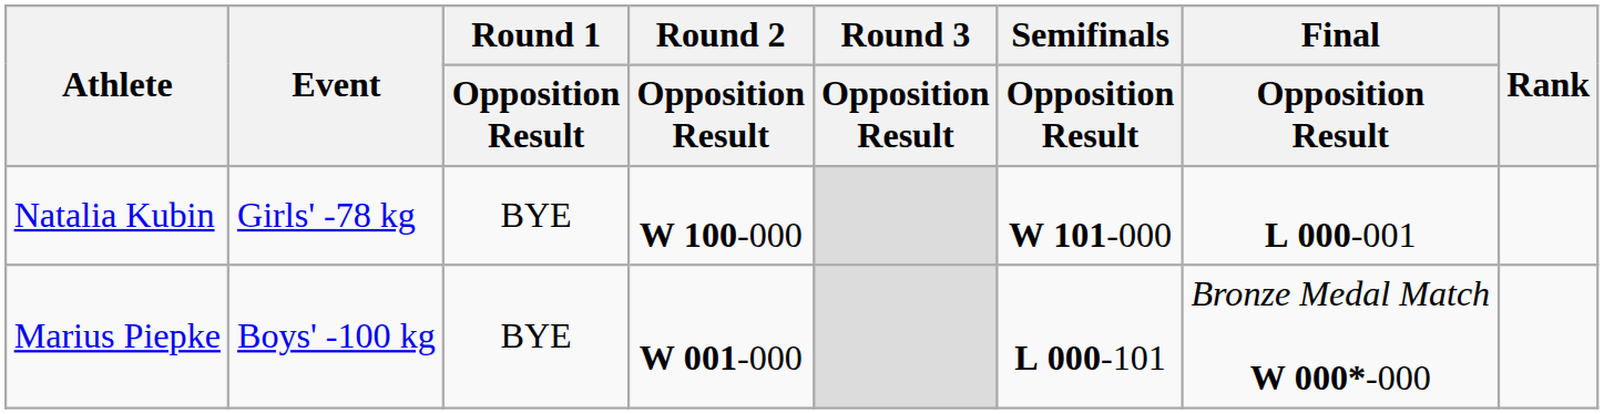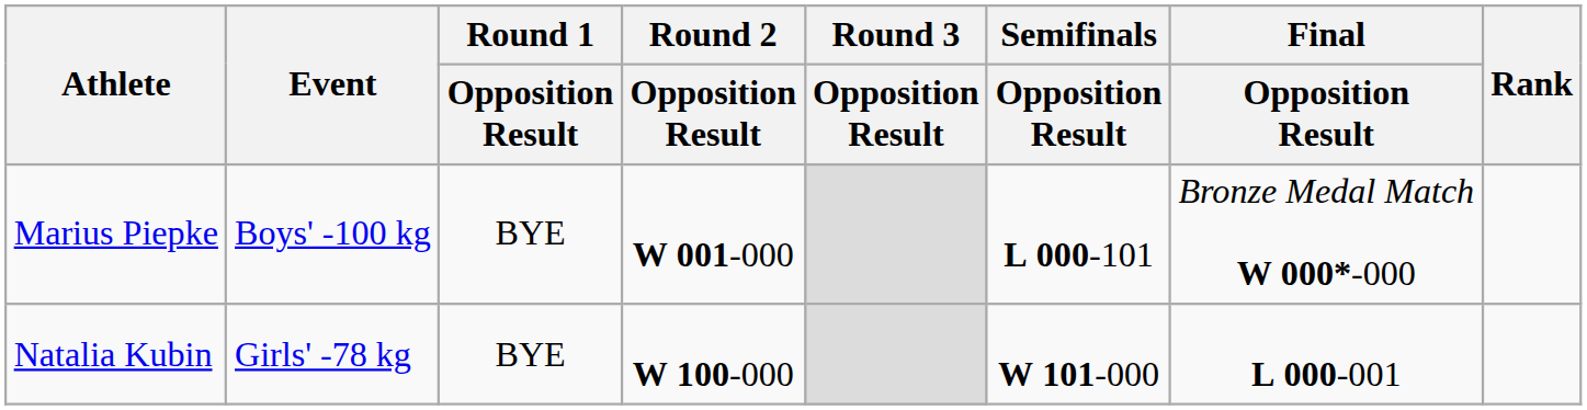 <table class="wikitable" border="1" style="font-size:90%">
 <tr>
 <th rowspan=2>Athlete</th>
 <th rowspan=2>Event</th>
 <th>Round 1</th>
 <th>Round 2</th>
 <th>Round 3</th>
 <th>Semifinals</th>
 <th>Final</th>
 <th rowspan=2>Rank</th>
 </tr>
 <tr>
 <th>Opposition<br>Result</th>
 <th>Opposition<br>Result</th>
 <th>Opposition<br>Result</th>
 <th>Opposition<br>Result</th>
 <th>Opposition<br>Result</th>
 </tr>
 <tr>
+<td><a href='#'>Marius Piepke</a></td>
+<td><a href='#'>Boys' -100 kg</a></td>
+<td align=center>BYE</td>
+<td align=center> <br> <strong>W</strong> <strong>001</strong>-000</td>
+<td bgcolor=#DCDCDC></td>
+<td align=center> <br> <strong>L</strong> <strong>000</strong>-101</td>
+<td align=center><em>Bronze Medal Match</em><br> <br> <strong>W</strong> <strong>000*</strong>-000</td>
+<td align=center></td>
+</tr>
+<tr>
 <td><a href='#'>Natalia Kubin</a></td>
 <td><a href='#'>Girls' -78 kg</a></td>
 <td align=center>BYE</td>
 <td align=center> <br> <strong>W</strong> <strong>100</strong>-000</td>
 <td bgcolor=#DCDCDC></td>
 <td align=center> <br> <strong>W</strong> <strong>101</strong>-000</td>
 <td align=center> <br> <strong>L</strong> <strong>000</strong>-001</td>
 <td align=center></td>
 </tr>
-<tr>
-<td><a href='#'>Marius Piepke</a></td>
-<td><a href='#'>Boys' -100 kg</a></td>
-<td align=center>BYE</td>
-<td align=center> <br> <strong>W</strong> <strong>001</strong>-000</td>
-<td bgcolor=#DCDCDC></td>
-<td align=center> <br> <strong>L</strong> <strong>000</strong>-101</td>
-<td align=center><em>Bronze Medal Match</em><br> <br> <strong>W</strong> <strong>000*</strong>-000</td>
-<td align=center></td>
-</tr>
 </table>
